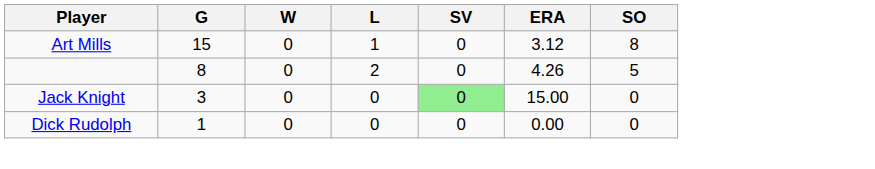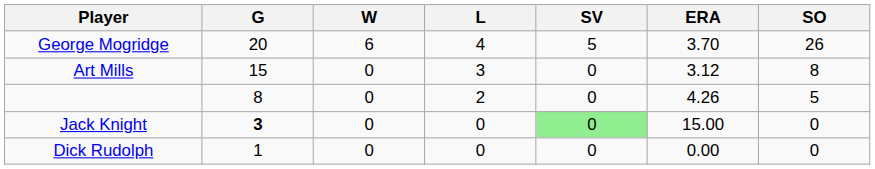 <table class="wikitable sortable">
 <tr>
 <th bgcolor="#DDDDFF" width="16%">Player</th>
 <th bgcolor="#DDDDFF" width="9%">G</th>
 <th bgcolor="#DDDDFF" width="9%">W</th>
 <th bgcolor="#DDDDFF" width="9%">L</th>
 <th bgcolor="#DDDDFF" width="9%">SV</th>
 <th bgcolor="#DDDDFF" width="9%">ERA</th>
 <th bgcolor="#DDDDFF" width="9%">SO</th>
 </tr>
 <tr align="center">
+<td><a href='#'>George Mogridge</a></td>
+<td>20</td>
+<td>6</td>
+<td>4</td>
+<td>5</td>
+<td>3.70</td>
+<td>26</td>
+</tr>
+<tr align="center">
 <td><a href='#'>Art Mills</a></td>
 <td>15</td>
 <td>0</td>
-<td>1</td>
+<td>3</td>
 <td>0</td>
 <td>3.12</td>
 <td>8</td>
 </tr>
 <tr align="center">
 <td></td>
 <td>8</td>
 <td>0</td>
 <td>2</td>
 <td>0</td>
 <td>4.26</td>
 <td>5</td>
 </tr>
 <tr align="center">
 <td><a href='#'>Jack Knight</a></td>
-<td>3</td>
+<td><strong>3</strong></td>
 <td>0</td>
 <td>0</td>
 <td style="background: lightgreen;">0</td>
 <td>15.00</td>
 <td>0</td>
 </tr>
 <tr align="center">
 <td><a href='#'>Dick Rudolph</a></td>
 <td>1</td>
 <td>0</td>
 <td>0</td>
 <td>0</td>
 <td>0.00</td>
 <td>0</td>
 </tr>
 </table>
